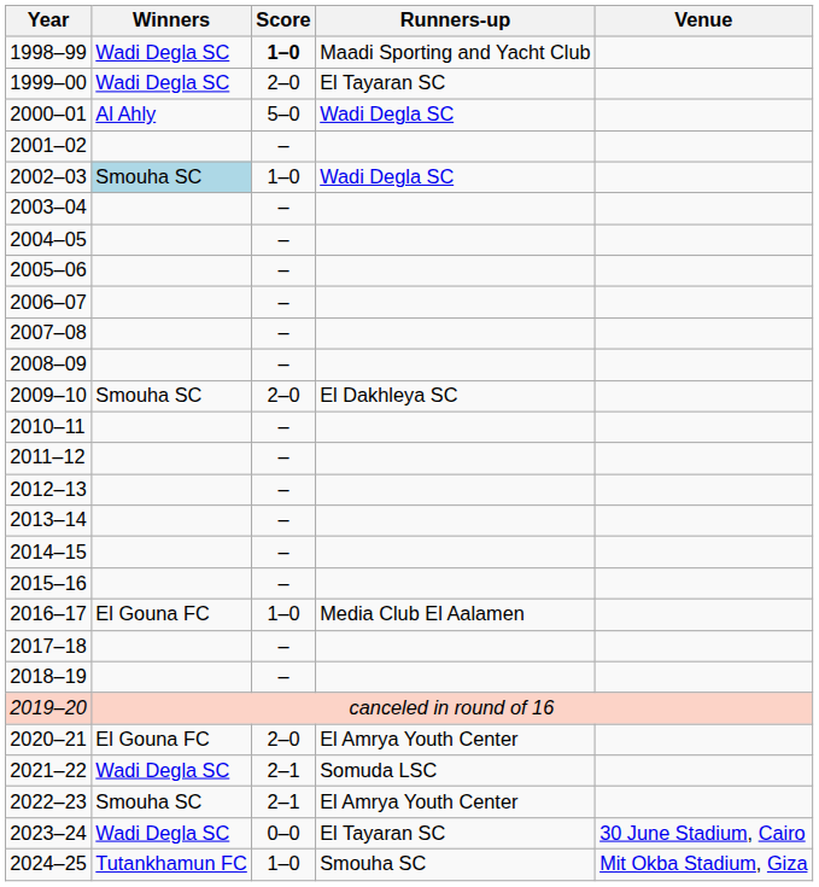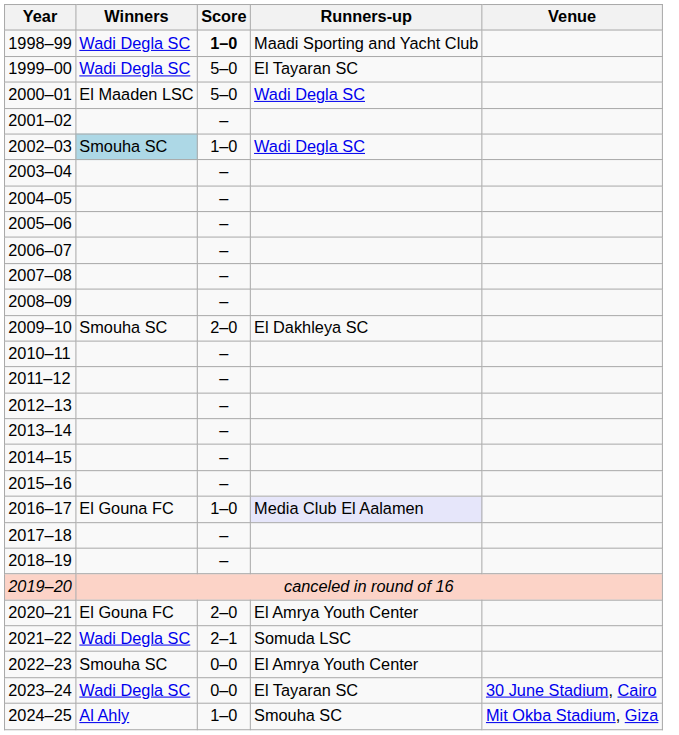 <table class="sortable wikitable">
 <tr>
 <th>Year</th>
 <th>Winners</th>
 <th>Score</th>
 <th>Runners-up</th>
 <th>Venue</th>
 </tr>
 <tr>
 <td>1998–99</td>
 <td><a href='#'>Wadi Degla SC</a></td>
 <td align=center><strong>1–0</strong></td>
 <td>Maadi Sporting and Yacht Club</td>
 <td></td>
 </tr>
 <tr>
 <td>1999–00</td>
 <td><a href='#'>Wadi Degla SC</a></td>
-<td align=center>2–0</td>
+<td align=center>5–0</td>
 <td>El Tayaran SC</td>
 <td></td>
 </tr>
 <tr>
 <td>2000–01</td>
-<td><a href='#'>Al Ahly</a></td>
+<td>El Maaden LSC</td>
 <td align=center>5–0</td>
 <td><a href='#'>Wadi Degla SC</a></td>
 <td></td>
 </tr>
 <tr>
 <td>2001–02</td>
 <td></td>
 <td align=center>–</td>
 <td></td>
 <td></td>
 </tr>
 <tr>
 <td>2002–03</td>
 <td style="background: lightblue;">Smouha SC</td>
 <td align=center>1–0</td>
 <td><a href='#'>Wadi Degla SC</a></td>
 <td></td>
 </tr>
 <tr>
 <td>2003–04</td>
 <td></td>
 <td align=center>–</td>
 <td></td>
 <td></td>
 </tr>
 <tr>
 <td>2004–05</td>
 <td></td>
 <td align=center>–</td>
 <td></td>
 <td></td>
 </tr>
 <tr>
 <td>2005–06</td>
 <td></td>
 <td align=center>–</td>
 <td></td>
 <td></td>
 </tr>
 <tr>
 <td>2006–07</td>
 <td></td>
 <td align=center>–</td>
 <td></td>
 <td></td>
 </tr>
 <tr>
 <td>2007–08</td>
 <td></td>
 <td align=center>–</td>
 <td></td>
 <td></td>
 </tr>
 <tr>
 <td>2008–09</td>
 <td></td>
 <td align=center>–</td>
 <td></td>
 <td></td>
 </tr>
 <tr>
 <td>2009–10</td>
 <td>Smouha SC</td>
 <td align=center>2–0</td>
 <td>El Dakhleya SC</td>
 <td></td>
 </tr>
 <tr>
 <td>2010–11</td>
 <td></td>
 <td align=center>–</td>
 <td></td>
 <td></td>
 </tr>
 <tr>
 <td>2011–12</td>
 <td></td>
 <td align=center>–</td>
 <td></td>
 <td></td>
 </tr>
 <tr>
 <td>2012–13</td>
 <td></td>
 <td align=center>–</td>
 <td></td>
 <td></td>
 </tr>
 <tr>
 <td>2013–14</td>
 <td></td>
 <td align=center>–</td>
 <td></td>
 <td></td>
 </tr>
 <tr>
 <td>2014–15</td>
 <td></td>
 <td align=center>–</td>
 <td></td>
 <td></td>
 </tr>
 <tr>
 <td>2015–16</td>
 <td></td>
 <td align=center>–</td>
 <td></td>
 <td></td>
 </tr>
 <tr>
 <td>2016–17</td>
 <td>El Gouna FC</td>
 <td align=center>1–0</td>
-<td>Media Club El Aalamen</td>
+<td style="background: lavender;">Media Club El Aalamen</td>
 <td></td>
 </tr>
 <tr>
 <td>2017–18</td>
 <td></td>
 <td align=center>–</td>
 <td></td>
 <td></td>
 </tr>
 <tr>
 <td>2018–19</td>
 <td></td>
 <td align=center>–</td>
 <td></td>
 <td></td>
 </tr>
 <tr bgcolor=#fcd3c7>
 <td><em>2019–20</em></td>
 <td align=center colspan=4><em>canceled in round of 16 </em></td>
 </tr>
 <tr>
 <td>2020–21</td>
 <td>El Gouna FC</td>
 <td align=center>2–0</td>
 <td>El Amrya Youth Center</td>
 <td></td>
 </tr>
 <tr>
 <td>2021–22</td>
 <td><a href='#'>Wadi Degla SC</a></td>
 <td align=center>2–1</td>
 <td>Somuda LSC</td>
 <td></td>
 </tr>
 <tr>
 <td>2022–23</td>
 <td>Smouha SC</td>
-<td align=center>2–1</td>
+<td align=center>0–0 </td>
 <td>El Amrya Youth Center</td>
 <td></td>
 </tr>
 <tr>
 <td>2023–24</td>
 <td><a href='#'>Wadi Degla SC</a></td>
 <td align=center>0–0 </td>
 <td>El Tayaran SC</td>
 <td><a href='#'>30 June Stadium</a>, <a href='#'>Cairo</a></td>
 </tr>
 <tr>
 <td>2024–25</td>
-<td><a href='#'>Tutankhamun FC</a></td>
+<td><a href='#'>Al Ahly</a></td>
 <td align=center>1–0</td>
 <td>Smouha SC</td>
 <td><a href='#'>Mit Okba Stadium</a>, <a href='#'>Giza</a></td>
 </tr>
 </table>
